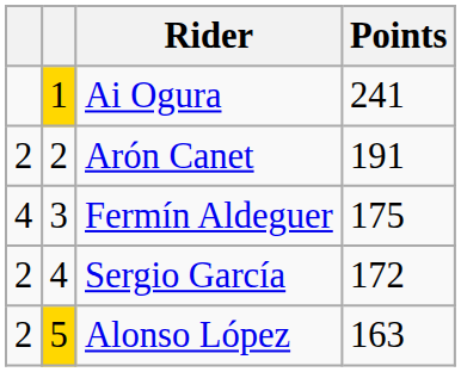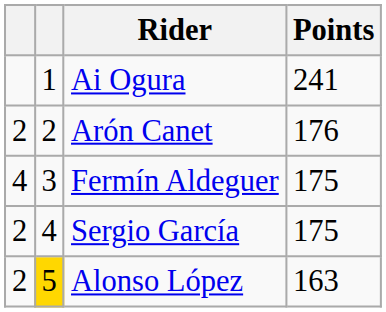 <table class="wikitable" style="font-size: 95%;">
 <tr>
 <th></th>
 <th></th>
 <th>Rider</th>
 <th>Points</th>
 </tr>
 <tr>
 <td></td>
-<td align=center style="background: gold;">1</td>
+<td align=center>1</td>
 <td> <a href='#'>Ai Ogura</a></td>
 <td align=left>241</td>
 </tr>
 <tr>
 <td> 2</td>
 <td align=center>2</td>
 <td> <a href='#'>Arón Canet</a></td>
-<td align=left>191</td>
+<td align=left>176</td>
 </tr>
 <tr>
 <td> 4</td>
 <td align=center>3</td>
 <td> <a href='#'>Fermín Aldeguer</a></td>
 <td align=left>175</td>
 </tr>
 <tr>
 <td> 2</td>
 <td align=center>4</td>
 <td> <a href='#'>Sergio García</a></td>
-<td align=left>172</td>
+<td align=left>175</td>
 </tr>
 <tr>
 <td> 2</td>
 <td align=center style="background: gold;">5</td>
 <td> <a href='#'>Alonso López</a></td>
 <td align=left>163</td>
 </tr>
 </table>
